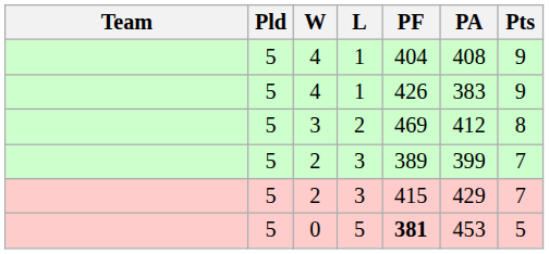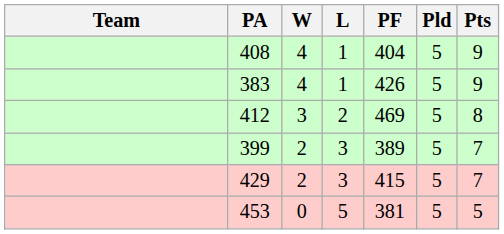 <table class="wikitable" style="text-align:center;">
 <tr>
 <th width=170>Team</th>
-<th width=25>Pld</th>
+<th width=35>PA</th>
 <th width=25>W</th>
 <th width=25>L</th>
 <th width=35>PF</th>
-<th width=35>PA</th>
+<th width=25>Pld</th>
 <th width=25>Pts</th>
 </tr>
 <tr bgcolor=#ccffcc>
 <td align="left"></td>
-<td>5</td>
+<td>408</td>
 <td>4</td>
 <td>1</td>
 <td>404</td>
-<td>408</td>
+<td>5</td>
 <td>9</td>
 </tr>
 <tr bgcolor=#ccffcc>
 <td align="left"></td>
-<td>5</td>
+<td>383</td>
 <td>4</td>
 <td>1</td>
 <td>426</td>
-<td>383</td>
+<td>5</td>
 <td>9</td>
 </tr>
 <tr bgcolor=#ccffcc>
 <td align="left"></td>
-<td>5</td>
+<td>412</td>
 <td>3</td>
 <td>2</td>
 <td>469</td>
-<td>412</td>
+<td>5</td>
 <td>8</td>
 </tr>
 <tr bgcolor=#ccffcc>
 <td align="left"></td>
-<td>5</td>
+<td>399</td>
 <td>2</td>
 <td>3</td>
 <td>389</td>
-<td>399</td>
+<td>5</td>
 <td>7</td>
 </tr>
 <tr bgcolor=#ffcccc>
 <td align="left"></td>
-<td>5</td>
+<td>429</td>
 <td>2</td>
 <td>3</td>
 <td>415</td>
-<td>429</td>
+<td>5</td>
 <td>7</td>
 </tr>
 <tr bgcolor=#ffcccc>
 <td align="left"></td>
-<td>5</td>
+<td>453</td>
 <td>0</td>
 <td>5</td>
-<td><strong>381</strong></td>
-<td>453</td>
+<td>381</td>
+<td>5</td>
 <td>5</td>
 </tr>
 </table>
